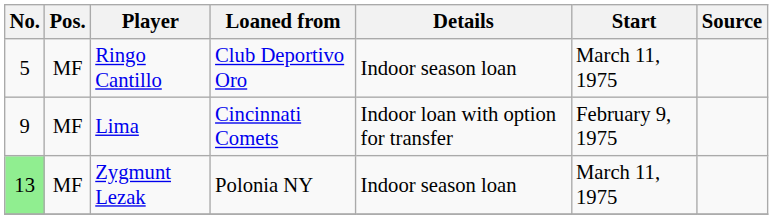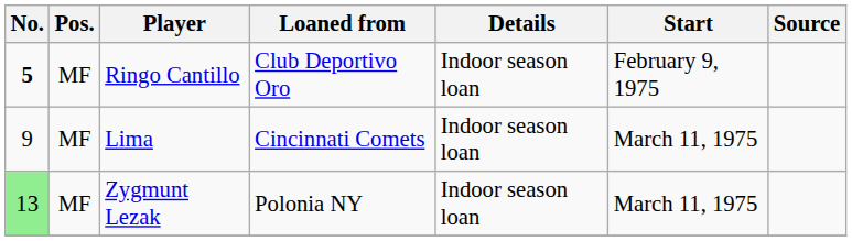 <table class="wikitable sortable" style="width:90%; text-align:center; font-size:95%; text-align:left;">
 <tr>
 <th><strong>No.</strong></th>
 <th><strong>Pos.</strong></th>
 <th><strong>Player</strong></th>
 <th><strong>Loaned from</strong></th>
 <th><strong>Details</strong></th>
 <th><strong>Start</strong></th>
 <th><strong>Source</strong></th>
 </tr>
 <tr>
-<td align=center>5</td>
+<td align=center><strong>5</strong></td>
 <td align=center>MF</td>
 <td> <a href='#'>Ringo Cantillo</a></td>
 <td> <a href='#'>Club Deportivo Oro</a></td>
 <td>Indoor season loan</td>
-<td>March 11, 1975</td>
+<td>February 9, 1975</td>
 <td></td>
 </tr>
 <tr>
 <td align=center>9</td>
 <td align=center>MF</td>
 <td> <a href='#'>Lima</a></td>
 <td> <a href='#'>Cincinnati Comets</a></td>
-<td>Indoor loan with option for transfer</td>
-<td>February 9, 1975</td>
+<td>Indoor season loan</td>
+<td>March 11, 1975</td>
 <td></td>
 </tr>
 <tr>
 <td align=center style="background: lightgreen;">13</td>
 <td align=center>MF</td>
 <td> <a href='#'>Zygmunt Lezak</a></td>
 <td> Polonia NY</td>
 <td>Indoor season loan</td>
 <td>March 11, 1975</td>
 <td></td>
 </tr>
 <tr>
 </tr>
 </table>
